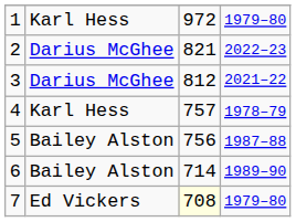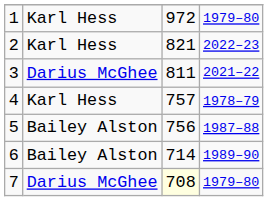 <table class="wikitable">
 <tr>
 </tr>
 <tr>
 <td>1</td>
 <td>Karl Hess</td>
 <td>972</td>
 <td style="font-size:80%;"><a href='#'>1979–80</a></td>
 </tr>
 <tr>
 <td>2</td>
-<td><a href='#'>Darius McGhee</a></td>
+<td>Karl Hess</td>
 <td>821</td>
 <td style="font-size:80%;"><a href='#'>2022–23</a></td>
 </tr>
 <tr>
 <td>3</td>
 <td><a href='#'>Darius McGhee</a></td>
-<td>812</td>
+<td>811</td>
 <td style="font-size:80%;"><a href='#'>2021–22</a></td>
 </tr>
 <tr>
 <td>4</td>
 <td>Karl Hess</td>
 <td>757</td>
 <td style="font-size:80%;"><a href='#'>1978–79</a></td>
 </tr>
 <tr>
 <td>5</td>
 <td>Bailey Alston</td>
 <td>756</td>
 <td style="font-size:80%;"><a href='#'>1987–88</a></td>
 </tr>
 <tr>
 <td>6</td>
 <td>Bailey Alston</td>
 <td>714</td>
 <td style="font-size:80%;"><a href='#'>1989–90</a></td>
 </tr>
 <tr>
 <td>7</td>
-<td>Ed Vickers</td>
+<td><a href='#'>Darius McGhee</a></td>
 <td style="background: lightyellow;">708</td>
 <td style="font-size:80%;"><a href='#'>1979–80</a></td>
 </tr>
 </table>
